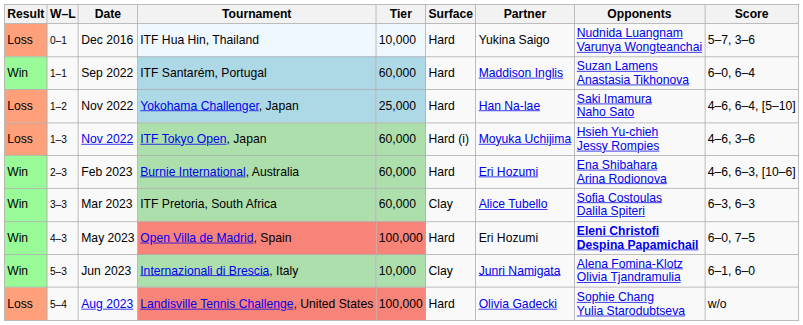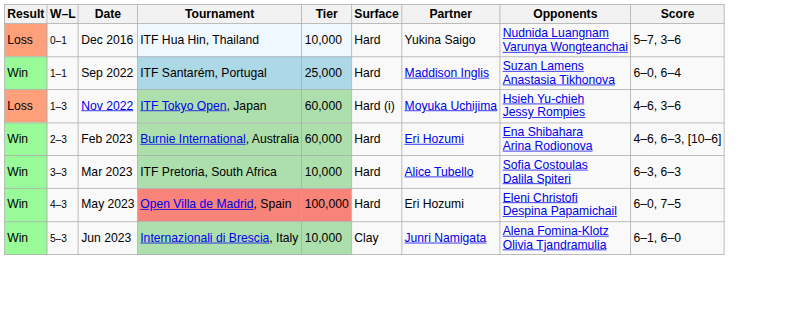 <table class="sortable wikitable">
 <tr>
 <th>Result</th>
 <th class="unsortable">W–L</th>
 <th>Date</th>
 <th>Tournament</th>
 <th>Tier</th>
 <th>Surface</th>
 <th>Partner</th>
 <th>Opponents</th>
 <th class="unsortable">Score</th>
 </tr>
 <tr>
 <td bgcolor="FFA07A">Loss</td>
 <td><small>0–1</small></td>
 <td>Dec 2016</td>
 <td style="background:#f0f8ff;">ITF Hua Hin, Thailand</td>
 <td style="background:#f0f8ff;">10,000</td>
 <td>Hard</td>
 <td> Yukina Saigo</td>
 <td> <a href='#'>Nudnida Luangnam</a> <br>  <a href='#'>Varunya Wongteanchai</a></td>
 <td>5–7, 3–6</td>
 </tr>
 <tr>
 <td bgcolor="98FB98">Win</td>
 <td><small>1–1</small></td>
 <td>Sep 2022</td>
 <td style="background:lightblue;">ITF Santarém, Portugal</td>
-<td style="background:lightblue;">60,000</td>
+<td style="background:lightblue;">25,000</td>
 <td>Hard</td>
 <td> <a href='#'>Maddison Inglis</a></td>
 <td> <a href='#'>Suzan Lamens</a> <br>  <a href='#'>Anastasia Tikhonova</a></td>
 <td>6–0, 6–4</td>
-</tr>
-<tr>
-<td bgcolor=FFA07A>Loss</td>
-<td><small>1–2</small></td>
-<td>Nov 2022</td>
-<td style="background:lightblue;"><a href='#'>Yokohama Challenger</a>, Japan</td>
-<td style="background:lightblue;">25,000</td>
-<td>Hard</td>
-<td> <a href='#'>Han Na-lae</a></td>
-<td> <a href='#'>Saki Imamura</a> <br>  <a href='#'>Naho Sato</a></td>
-<td>4–6, 6–4, [5–10]</td>
 </tr>
 <tr>
 <td bgcolor="ffa07a">Loss</td>
 <td><small>1–3</small></td>
 <td><a href='#'>Nov 2022</a></td>
 <td style="background:#addfad;"><a href='#'>ITF Tokyo Open</a>, Japan</td>
 <td style="background:#addfad;">60,000</td>
 <td>Hard (i)</td>
 <td> <a href='#'>Moyuka Uchijima</a></td>
 <td> <a href='#'>Hsieh Yu-chieh</a> <br>  <a href='#'>Jessy Rompies</a></td>
 <td>4–6, 3–6</td>
 </tr>
 <tr>
 <td bgcolor="98FB98">Win</td>
 <td><small>2–3</small></td>
 <td>Feb 2023</td>
 <td style="background:#addfad;"><a href='#'>Burnie International</a>, Australia</td>
 <td style="background:#addfad;">60,000</td>
 <td>Hard</td>
 <td> <a href='#'>Eri Hozumi</a></td>
 <td> <a href='#'>Ena Shibahara</a> <br>  <a href='#'>Arina Rodionova</a></td>
 <td>4–6, 6–3, [10–6]</td>
 </tr>
 <tr>
 <td bgcolor="98FB98">Win</td>
 <td><small>3–3</small></td>
 <td>Mar 2023</td>
 <td style="background:#addfad;">ITF Pretoria, South Africa</td>
-<td style="background:#addfad;">60,000</td>
-<td>Clay</td>
+<td style="background:#addfad;">10,000</td>
+<td>Hard</td>
 <td> <a href='#'>Alice Tubello</a></td>
 <td> <a href='#'>Sofia Costoulas</a> <br>  <a href='#'>Dalila Spiteri</a></td>
 <td>6–3, 6–3</td>
 </tr>
 <tr>
 <td bgcolor="98FB98">Win</td>
 <td><small>4–3</small></td>
 <td>May 2023</td>
 <td style="background:#f88379;"><a href='#'>Open Villa de Madrid</a>, Spain</td>
 <td style="background:#f88379;">100,000</td>
 <td>Hard</td>
 <td> Eri Hozumi</td>
-<td><strong> <a href='#'>Eleni Christofi</a> <br>  <a href='#'>Despina Papamichail</a></strong></td>
+<td> <a href='#'>Eleni Christofi</a> <br>  <a href='#'>Despina Papamichail</a></td>
 <td>6–0, 7–5</td>
 </tr>
 <tr>
 <td bgcolor="98FB98">Win</td>
 <td><small>5–3</small></td>
 <td>Jun 2023</td>
 <td style="background:#addfad;"><a href='#'>Internazionali di Brescia</a>, Italy</td>
 <td style="background:#addfad;">10,000</td>
 <td>Clay</td>
 <td> <a href='#'>Junri Namigata</a></td>
 <td> <a href='#'>Alena Fomina-Klotz</a> <br>  <a href='#'>Olivia Tjandramulia</a></td>
 <td>6–1, 6–0</td>
 </tr>
-<tr>
-<td bgcolor="ffa07a">Loss</td>
-<td><small>5–4</small></td>
-<td><a href='#'>Aug 2023</a></td>
-<td style="background:#f88379;"><a href='#'>Landisville Tennis Challenge</a>, United States</td>
-<td style="background:#f88379;">100,000</td>
-<td>Hard</td>
-<td> <a href='#'>Olivia Gadecki</a></td>
-<td> <a href='#'>Sophie Chang</a> <br>  <a href='#'>Yulia Starodubtseva</a></td>
-<td>w/o</td>
-</tr>
 </table>
